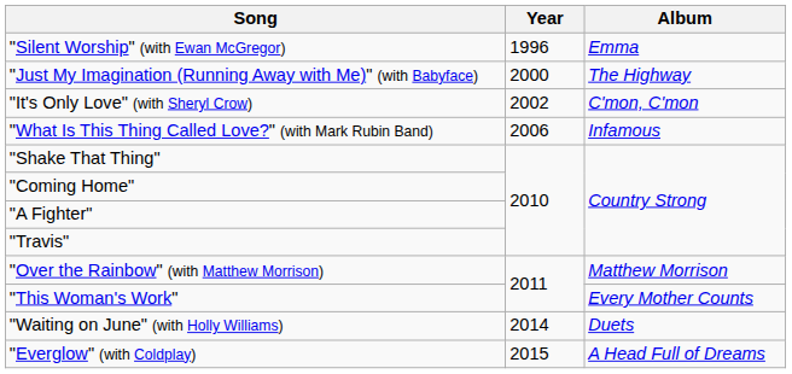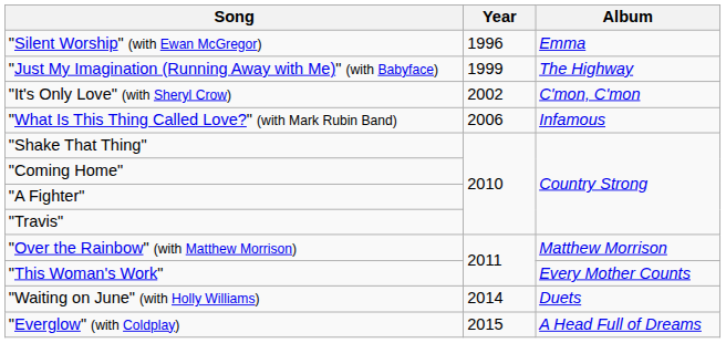 <table class="wikitable plainroweaders">
 <tr>
 <th scope="col" style="width:28em;">Song</th>
 <th scope="col" style="width:4em;">Year</th>
 <th scope="col" style="width:11em;">Album</th>
 </tr>
 <tr>
 <td scope="row">"<a href='#'>Silent Worship</a>" <small>(with <a href='#'>Ewan McGregor</a>)</small></td>
 <td>1996</td>
 <td><em><a href='#'>Emma</a></em></td>
 </tr>
 <tr>
 <td scope="row">"<a href='#'>Just My Imagination (Running Away with Me)</a>" <small>(with <a href='#'>Babyface</a>)</small></td>
-<td>2000</td>
+<td>1999</td>
 <td><em><a href='#'>The Highway</a></em></td>
 </tr>
 <tr>
 <td scope="row">"It's Only Love" <small>(with <a href='#'>Sheryl Crow</a>)</small></td>
 <td>2002</td>
 <td><em><a href='#'>C'mon, C'mon</a></em></td>
 </tr>
 <tr>
 <td scope="row">"<a href='#'>What Is This Thing Called Love?</a>" <small>(with Mark Rubin Band)</small></td>
 <td>2006</td>
 <td><em><a href='#'>Infamous</a></em></td>
 </tr>
 <tr>
 <td scope="row">"Shake That Thing"</td>
 <td rowspan="4">2010</td>
 <td rowspan="4"><em><a href='#'>Country Strong</a></em></td>
 </tr>
 <tr>
 <td scope="row">"Coming Home"</td>
 </tr>
 <tr>
 <td scope="row">"A Fighter"</td>
 </tr>
 <tr>
 <td scope="row">"Travis"</td>
 </tr>
 <tr>
 <td scope="row">"<a href='#'>Over the Rainbow</a>" <small>(with <a href='#'>Matthew Morrison</a>)</small></td>
 <td rowspan="2">2011</td>
 <td><em><a href='#'>Matthew Morrison</a></em></td>
 </tr>
 <tr>
 <td scope="row">"<a href='#'>This Woman's Work</a>"</td>
 <td><em><a href='#'>Every Mother Counts</a></em></td>
 </tr>
 <tr>
 <td scope="row">"Waiting on June" <small>(with <a href='#'>Holly Williams</a>)</small></td>
 <td>2014</td>
 <td><em><a href='#'>Duets</a></em></td>
 </tr>
 <tr>
 <td scope="row">"<a href='#'>Everglow</a>" <small>(with <a href='#'>Coldplay</a>)</small></td>
 <td>2015</td>
 <td><em><a href='#'>A Head Full of Dreams</a></em></td>
 </tr>
 </table>
